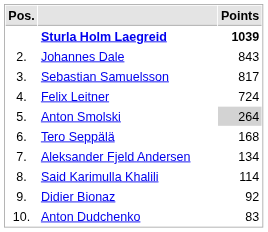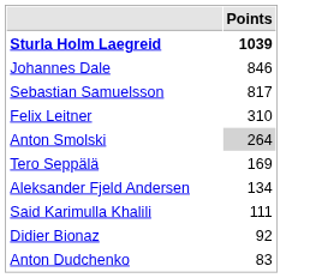 <table cellspacing="1" cellpadding="3" style="border:1px solid #AAAAAA;font-size:90%">
 <tr bgcolor="#E4E4E4">
-<th style="border-bottom:1px solid #AAAAAA" width="10">Pos.</th>
 <th style="border-bottom:1px solid #AAAAAA" width="200"></th>
 <th style="border-bottom:1px solid #AAAAAA" width="20">Points</th>
 </tr>
 <tr>
-<td align="center"><strong><span>  </span></strong></td>
 <td> <strong><a href='#'>Sturla Holm Laegreid</a></strong></td>
 <td align="right"><strong>1039</strong></td>
 </tr>
 <tr>
-<td align="center">2.</td>
 <td> <a href='#'>Johannes Dale</a></td>
-<td align="right">843</td>
+<td align="right">846</td>
 </tr>
 <tr>
-<td align="center">3.</td>
 <td> <a href='#'>Sebastian Samuelsson</a></td>
 <td align="right">817</td>
 </tr>
 <tr>
-<td align="center">4.</td>
 <td> <a href='#'>Felix Leitner</a></td>
-<td align="right">724</td>
+<td align="right">310</td>
 </tr>
 <tr>
-<td align="center">5.</td>
 <td> <a href='#'>Anton Smolski</a></td>
 <td align="right" style="background: lightgrey;">264</td>
 </tr>
 <tr>
-<td align="center">6.</td>
 <td> <a href='#'>Tero Seppälä</a></td>
-<td align="right">168</td>
+<td align="right">169</td>
 </tr>
 <tr>
-<td align="center">7.</td>
 <td> <a href='#'>Aleksander Fjeld Andersen</a></td>
 <td align="right">134</td>
 </tr>
 <tr>
-<td align="center">8.</td>
 <td> <a href='#'>Said Karimulla Khalili</a></td>
-<td align="right">114</td>
+<td align="right">111</td>
 </tr>
 <tr>
-<td align="center">9.</td>
 <td> <a href='#'>Didier Bionaz</a></td>
 <td align="right">92</td>
 </tr>
 <tr>
-<td align="center">10.</td>
 <td> <a href='#'>Anton Dudchenko</a></td>
 <td align="right">83</td>
 </tr>
 </table>
